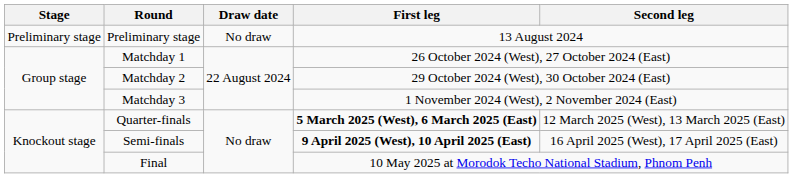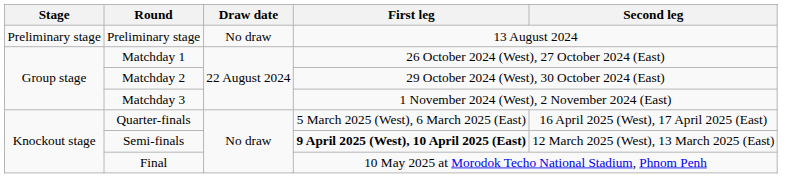 <table class="wikitable" style="text-align:center">
 <tr>
 <th>Stage</th>
 <th>Round</th>
 <th>Draw date</th>
 <th>First leg</th>
 <th>Second leg</th>
 </tr>
 <tr>
 <td>Preliminary stage</td>
 <td>Preliminary stage</td>
 <td>No draw</td>
 <td colspan=2>13 August 2024</td>
 </tr>
 <tr>
 <td rowspan=3>Group stage</td>
 <td>Matchday 1</td>
 <td rowspan="3">22 August 2024</td>
 <td colspan=2>26 October 2024 (West), 27 October 2024 (East)</td>
 </tr>
 <tr>
 <td>Matchday 2</td>
 <td colspan=2>29 October 2024 (West), 30 October 2024 (East)</td>
 </tr>
 <tr>
 <td>Matchday 3</td>
 <td colspan=2>1 November 2024 (West), 2 November 2024 (East)</td>
 </tr>
 <tr>
 <td rowspan=3>Knockout stage</td>
 <td>Quarter-finals</td>
 <td rowspan="3">No draw</td>
-<td><strong>5 March 2025 (West), 6 March 2025 (East)</strong></td>
-<td>12 March 2025 (West), 13 March 2025 (East)</td>
+<td>5 March 2025 (West), 6 March 2025 (East)</td>
+<td>16 April 2025 (West), 17 April 2025 (East)</td>
 </tr>
 <tr>
 <td>Semi-finals</td>
 <td><strong>9 April 2025 (West), 10 April 2025 (East)</strong></td>
-<td>16 April 2025 (West), 17 April 2025 (East)</td>
+<td>12 March 2025 (West), 13 March 2025 (East)</td>
 </tr>
 <tr>
 <td>Final</td>
 <td colspan=2>10 May 2025 at <a href='#'>Morodok Techo National Stadium</a>, <a href='#'>Phnom Penh</a></td>
 </tr>
 </table>
